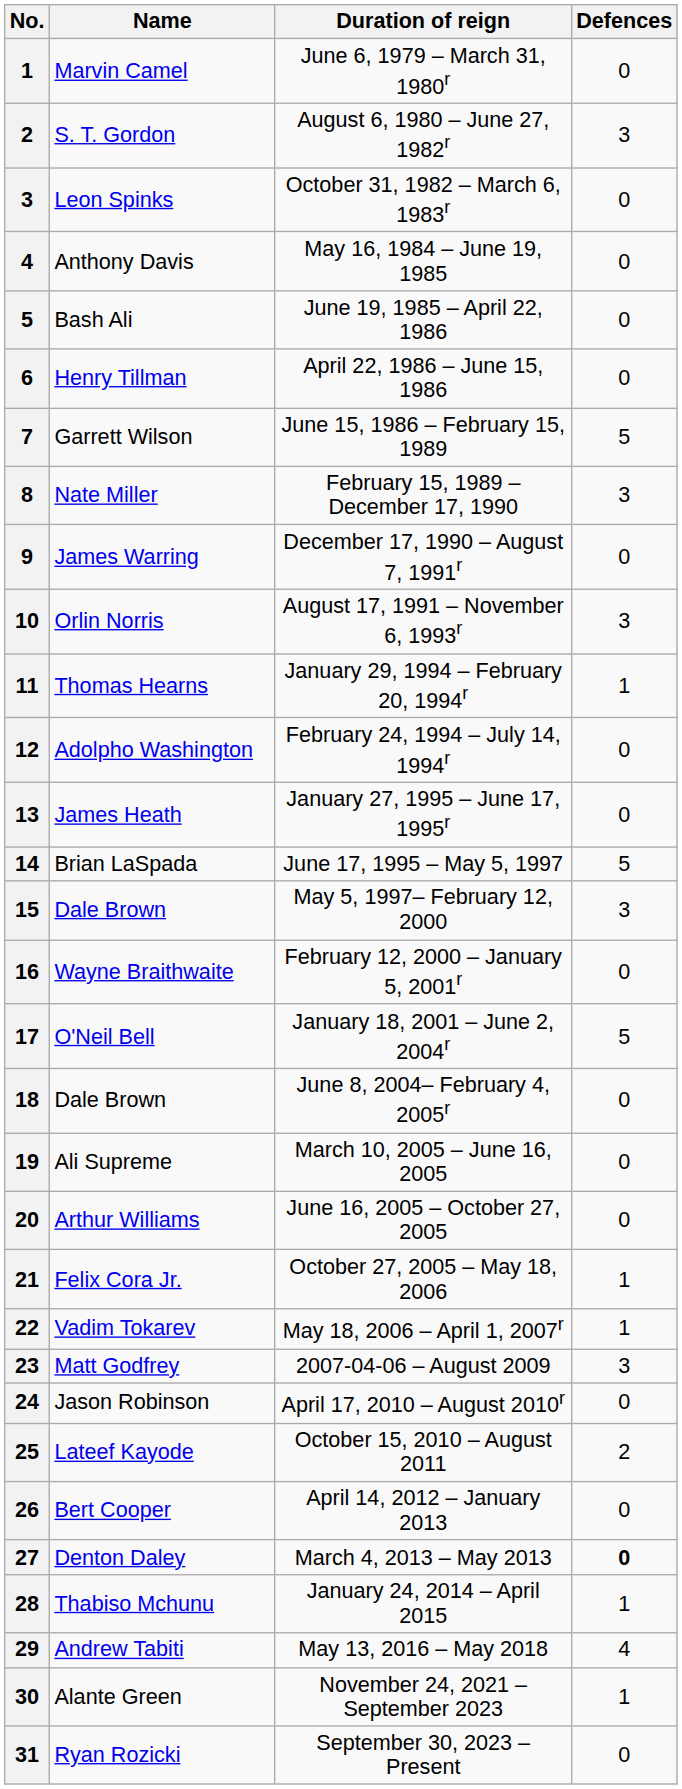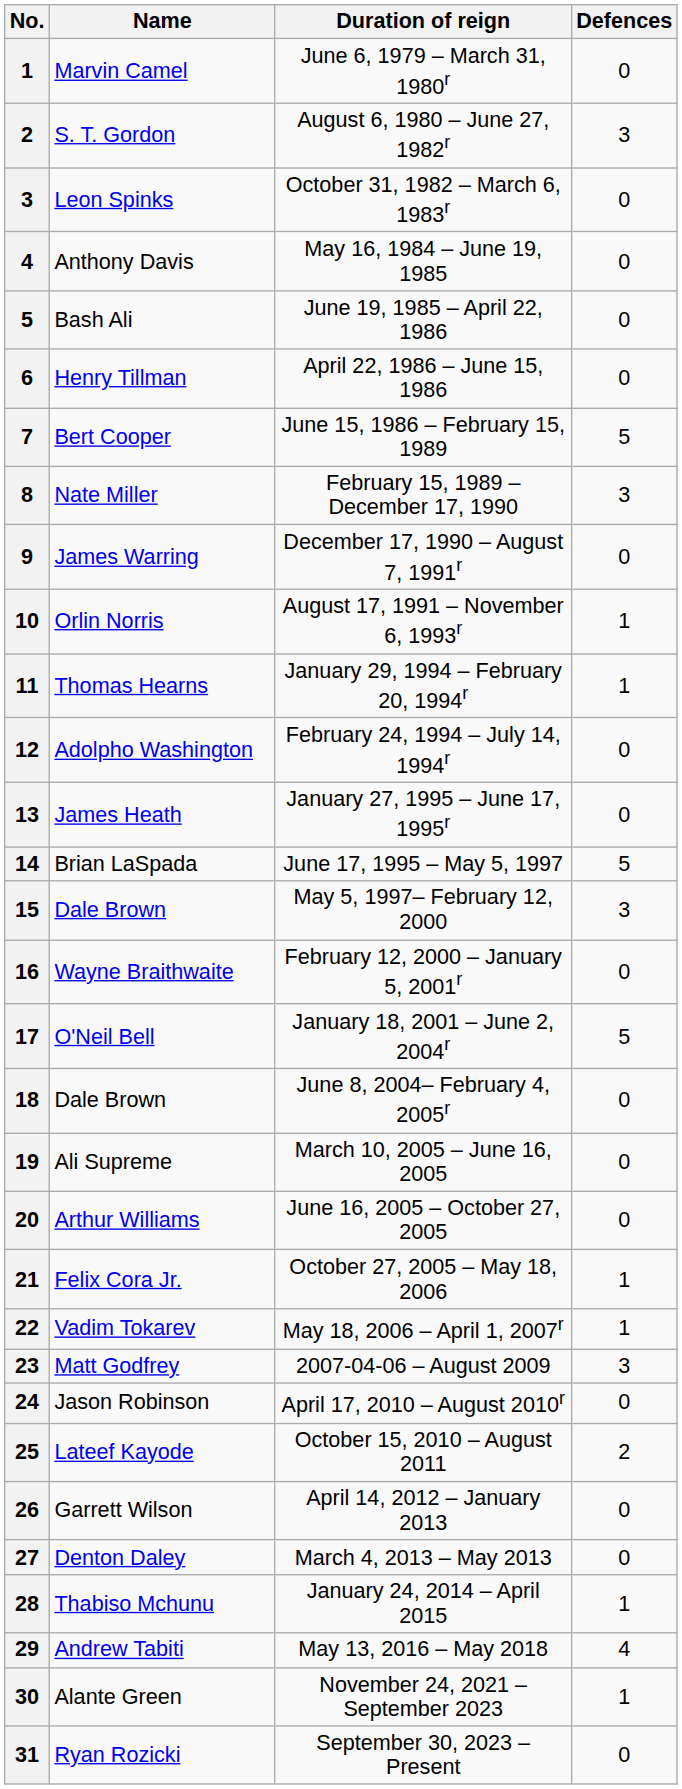 <table class="wikitable" width=80%>
 <tr>
 <th width=3%>No.</th>
 <th width=37%>Name</th>
 <th width=50%>Duration of reign</th>
 <th width=10%>Defences</th>
 </tr>
 <tr align=center>
 <th>1</th>
 <td align=left> <a href='#'>Marvin Camel</a></td>
 <td>June 6, 1979 – March 31, 1980<sup>r</sup></td>
 <td>0</td>
 </tr>
 <tr align=center>
 <th>2</th>
 <td align=left> <a href='#'>S. T. Gordon</a></td>
 <td>August 6, 1980 – June 27, 1982<sup>r</sup></td>
 <td>3</td>
 </tr>
 <tr align=center>
 <th>3</th>
 <td align=left> <a href='#'>Leon Spinks</a></td>
 <td>October 31, 1982 – March 6, 1983<sup>r</sup></td>
 <td>0</td>
 </tr>
 <tr align=center>
 <th>4</th>
 <td align=left> Anthony Davis</td>
 <td>May 16, 1984 – June 19, 1985</td>
 <td>0</td>
 </tr>
 <tr align=center>
 <th>5</th>
 <td align=left> Bash Ali</td>
 <td>June 19, 1985 – April 22, 1986</td>
 <td>0</td>
 </tr>
 <tr align=center>
 <th>6</th>
 <td align=left> <a href='#'>Henry Tillman</a></td>
 <td>April 22, 1986 – June 15, 1986</td>
 <td>0</td>
 </tr>
 <tr align=center>
 <th>7</th>
-<td align=left> Garrett Wilson</td>
+<td align=left> <a href='#'>Bert Cooper</a></td>
 <td>June 15, 1986 – February 15, 1989</td>
 <td>5</td>
 </tr>
 <tr align=center>
 <th>8</th>
 <td align=left> <a href='#'>Nate Miller</a></td>
 <td>February 15, 1989 – December 17, 1990</td>
 <td>3</td>
 </tr>
 <tr align=center>
 <th>9</th>
 <td align=left> <a href='#'>James Warring</a></td>
 <td>December 17, 1990 – August 7, 1991<sup>r</sup></td>
 <td>0</td>
 </tr>
 <tr align=center>
 <th>10</th>
 <td align=left> <a href='#'>Orlin Norris</a></td>
 <td>August 17, 1991 – November 6, 1993<sup>r</sup></td>
-<td>3</td>
+<td>1</td>
 </tr>
 <tr align=center>
 <th>11</th>
 <td align=left> <a href='#'>Thomas Hearns</a></td>
 <td>January 29, 1994 – February 20, 1994<sup>r</sup></td>
 <td>1</td>
 </tr>
 <tr align=center>
 <th>12</th>
 <td align=left> <a href='#'>Adolpho Washington</a></td>
 <td>February 24, 1994 – July 14, 1994<sup>r</sup></td>
 <td>0</td>
 </tr>
 <tr align=center>
 <th>13</th>
 <td align=left> <a href='#'>James Heath</a></td>
 <td>January 27, 1995 – June 17, 1995<sup>r</sup></td>
 <td>0</td>
 </tr>
 <tr align=center>
 <th>14</th>
 <td align=left> Brian LaSpada</td>
 <td>June 17, 1995 – May 5, 1997</td>
 <td>5</td>
 </tr>
 <tr align=center>
 <th>15</th>
 <td align=left> <a href='#'>Dale Brown</a></td>
 <td>May 5, 1997– February 12, 2000</td>
 <td>3</td>
 </tr>
 <tr align=center>
 <th>16</th>
 <td align=left> <a href='#'>Wayne Braithwaite</a></td>
 <td>February 12, 2000 – January 5, 2001<sup>r</sup></td>
 <td>0</td>
 </tr>
 <tr align=center>
 <th>17</th>
 <td align=left> <a href='#'>O'Neil Bell</a></td>
 <td>January 18, 2001 – June 2, 2004<sup>r</sup></td>
 <td>5</td>
 </tr>
 <tr align=center>
 <th>18</th>
 <td align=left> Dale Brown </td>
 <td>June 8, 2004– February 4, 2005<sup>r</sup></td>
 <td>0</td>
 </tr>
 <tr align=center>
 <th>19</th>
 <td align=left> Ali Supreme</td>
 <td>March 10, 2005 – June 16, 2005</td>
 <td>0</td>
 </tr>
 <tr align=center>
 <th>20</th>
 <td align=left> <a href='#'>Arthur Williams</a></td>
 <td>June 16, 2005 – October 27, 2005</td>
 <td>0</td>
 </tr>
 <tr align=center>
 <th>21</th>
 <td align=left> <a href='#'>Felix Cora Jr.</a></td>
 <td>October 27, 2005 – May 18, 2006</td>
 <td>1</td>
 </tr>
 <tr align=center>
 <th>22</th>
 <td align=left> <a href='#'>Vadim Tokarev</a></td>
 <td>May 18, 2006 – April 1, 2007<sup>r</sup></td>
 <td>1</td>
 </tr>
 <tr align=center>
 <th>23</th>
 <td align=left> <a href='#'>Matt Godfrey</a></td>
 <td>2007-04-06 – August 2009</td>
 <td>3</td>
 </tr>
 <tr align=center>
 <th>24</th>
 <td align=left> Jason Robinson</td>
 <td>April 17, 2010 – August 2010<sup>r</sup></td>
 <td>0</td>
 </tr>
 <tr align=center>
 <th>25</th>
 <td align=left> <a href='#'>Lateef Kayode</a></td>
 <td>October 15, 2010 – August 2011</td>
 <td>2</td>
 </tr>
 <tr align=center>
 <th>26</th>
-<td align=left> <a href='#'>Bert Cooper</a></td>
+<td align=left> Garrett Wilson</td>
 <td>April 14, 2012 – January 2013</td>
 <td>0</td>
 </tr>
 <tr align=center>
 <th>27</th>
 <td align=left> <a href='#'>Denton Daley</a></td>
 <td>March 4, 2013 – May 2013</td>
-<td><strong>0</strong></td>
+<td>0</td>
 </tr>
 <tr align=center>
 <th>28</th>
 <td align=left> <a href='#'>Thabiso Mchunu</a></td>
 <td>January 24, 2014 – April 2015</td>
 <td>1</td>
 </tr>
 <tr align=center>
 <th>29</th>
 <td align=left> <a href='#'>Andrew Tabiti</a></td>
 <td>May 13, 2016 – May 2018</td>
 <td>4</td>
 </tr>
 <tr align=center>
 <th>30</th>
 <td align=left> Alante Green</td>
 <td>November 24, 2021 – September 2023</td>
 <td>1</td>
 </tr>
 <tr align=center>
 <th>31</th>
 <td align=left> <a href='#'>Ryan Rozicki</a></td>
 <td>September 30, 2023 – Present</td>
 <td>0</td>
 </tr>
 </table>
